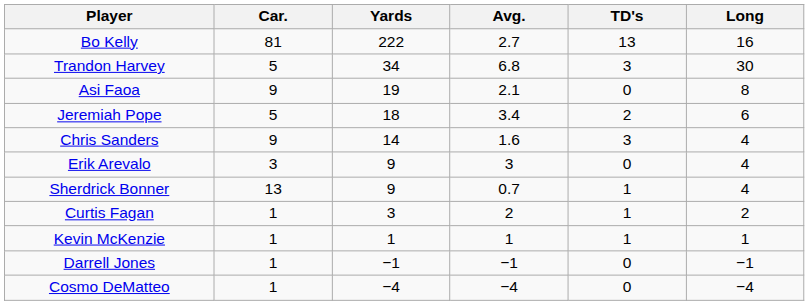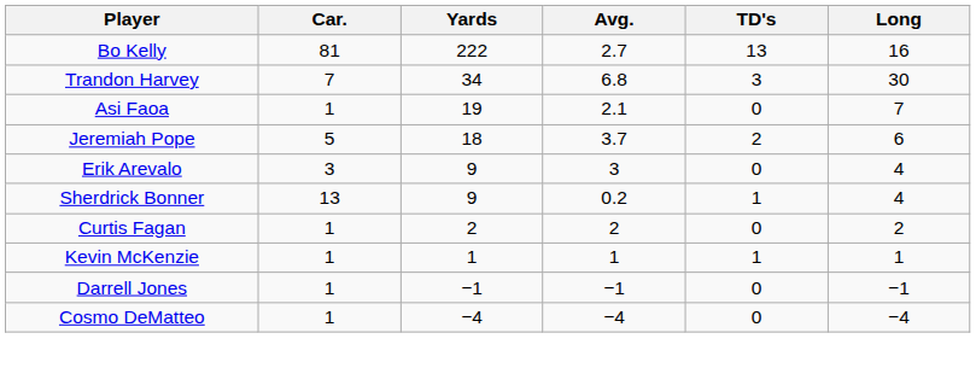 <table class="wikitable sortable">
 <tr>
 <th bgcolor="#DDDDFF" width="16%">Player</th>
 <th bgcolor="#DDDDFF" width="9%">Car.</th>
 <th bgcolor="#DDDDFF" width="9%">Yards</th>
 <th bgcolor="#DDDDFF" width="9%">Avg.</th>
 <th bgcolor="#DDDDFF" width="9%">TD's</th>
 <th bgcolor="#DDDDFF" width="9%">Long</th>
 </tr>
 <tr align="center">
 <td><a href='#'>Bo Kelly</a></td>
 <td>81</td>
 <td>222</td>
 <td>2.7</td>
 <td>13</td>
 <td>16</td>
 </tr>
 <tr align="center">
 <td><a href='#'>Trandon Harvey</a></td>
-<td>5</td>
+<td>7</td>
 <td>34</td>
 <td>6.8</td>
 <td>3</td>
 <td>30</td>
 </tr>
 <tr align="center">
 <td><a href='#'>Asi Faoa</a></td>
-<td>9</td>
+<td>1</td>
 <td>19</td>
 <td>2.1</td>
 <td>0</td>
-<td>8</td>
+<td>7</td>
 </tr>
 <tr align="center">
 <td><a href='#'>Jeremiah Pope</a></td>
 <td>5</td>
 <td>18</td>
-<td>3.4</td>
+<td>3.7</td>
 <td>2</td>
 <td>6</td>
-</tr>
-<tr align="center">
-<td><a href='#'>Chris Sanders</a></td>
-<td>9</td>
-<td>14</td>
-<td>1.6</td>
-<td>3</td>
-<td>4</td>
 </tr>
 <tr align="center">
 <td><a href='#'>Erik Arevalo</a></td>
 <td>3</td>
 <td>9</td>
 <td>3</td>
 <td>0</td>
 <td>4</td>
 </tr>
 <tr align="center">
 <td><a href='#'>Sherdrick Bonner</a></td>
 <td>13</td>
 <td>9</td>
-<td>0.7</td>
+<td>0.2</td>
 <td>1</td>
 <td>4</td>
 </tr>
 <tr align="center">
 <td><a href='#'>Curtis Fagan</a></td>
 <td>1</td>
-<td>3</td>
 <td>2</td>
-<td>1</td>
+<td>2</td>
+<td>0</td>
 <td>2</td>
 </tr>
 <tr align="center">
 <td><a href='#'>Kevin McKenzie</a></td>
 <td>1</td>
 <td>1</td>
 <td>1</td>
 <td>1</td>
 <td>1</td>
 </tr>
 <tr align="center">
 <td><a href='#'>Darrell Jones</a></td>
 <td>1</td>
 <td>−1</td>
 <td>−1</td>
 <td>0</td>
 <td>−1</td>
 </tr>
 <tr align="center">
 <td><a href='#'>Cosmo DeMatteo</a></td>
 <td>1</td>
 <td>−4</td>
 <td>−4</td>
 <td>0</td>
 <td>−4</td>
 </tr>
 </table>
